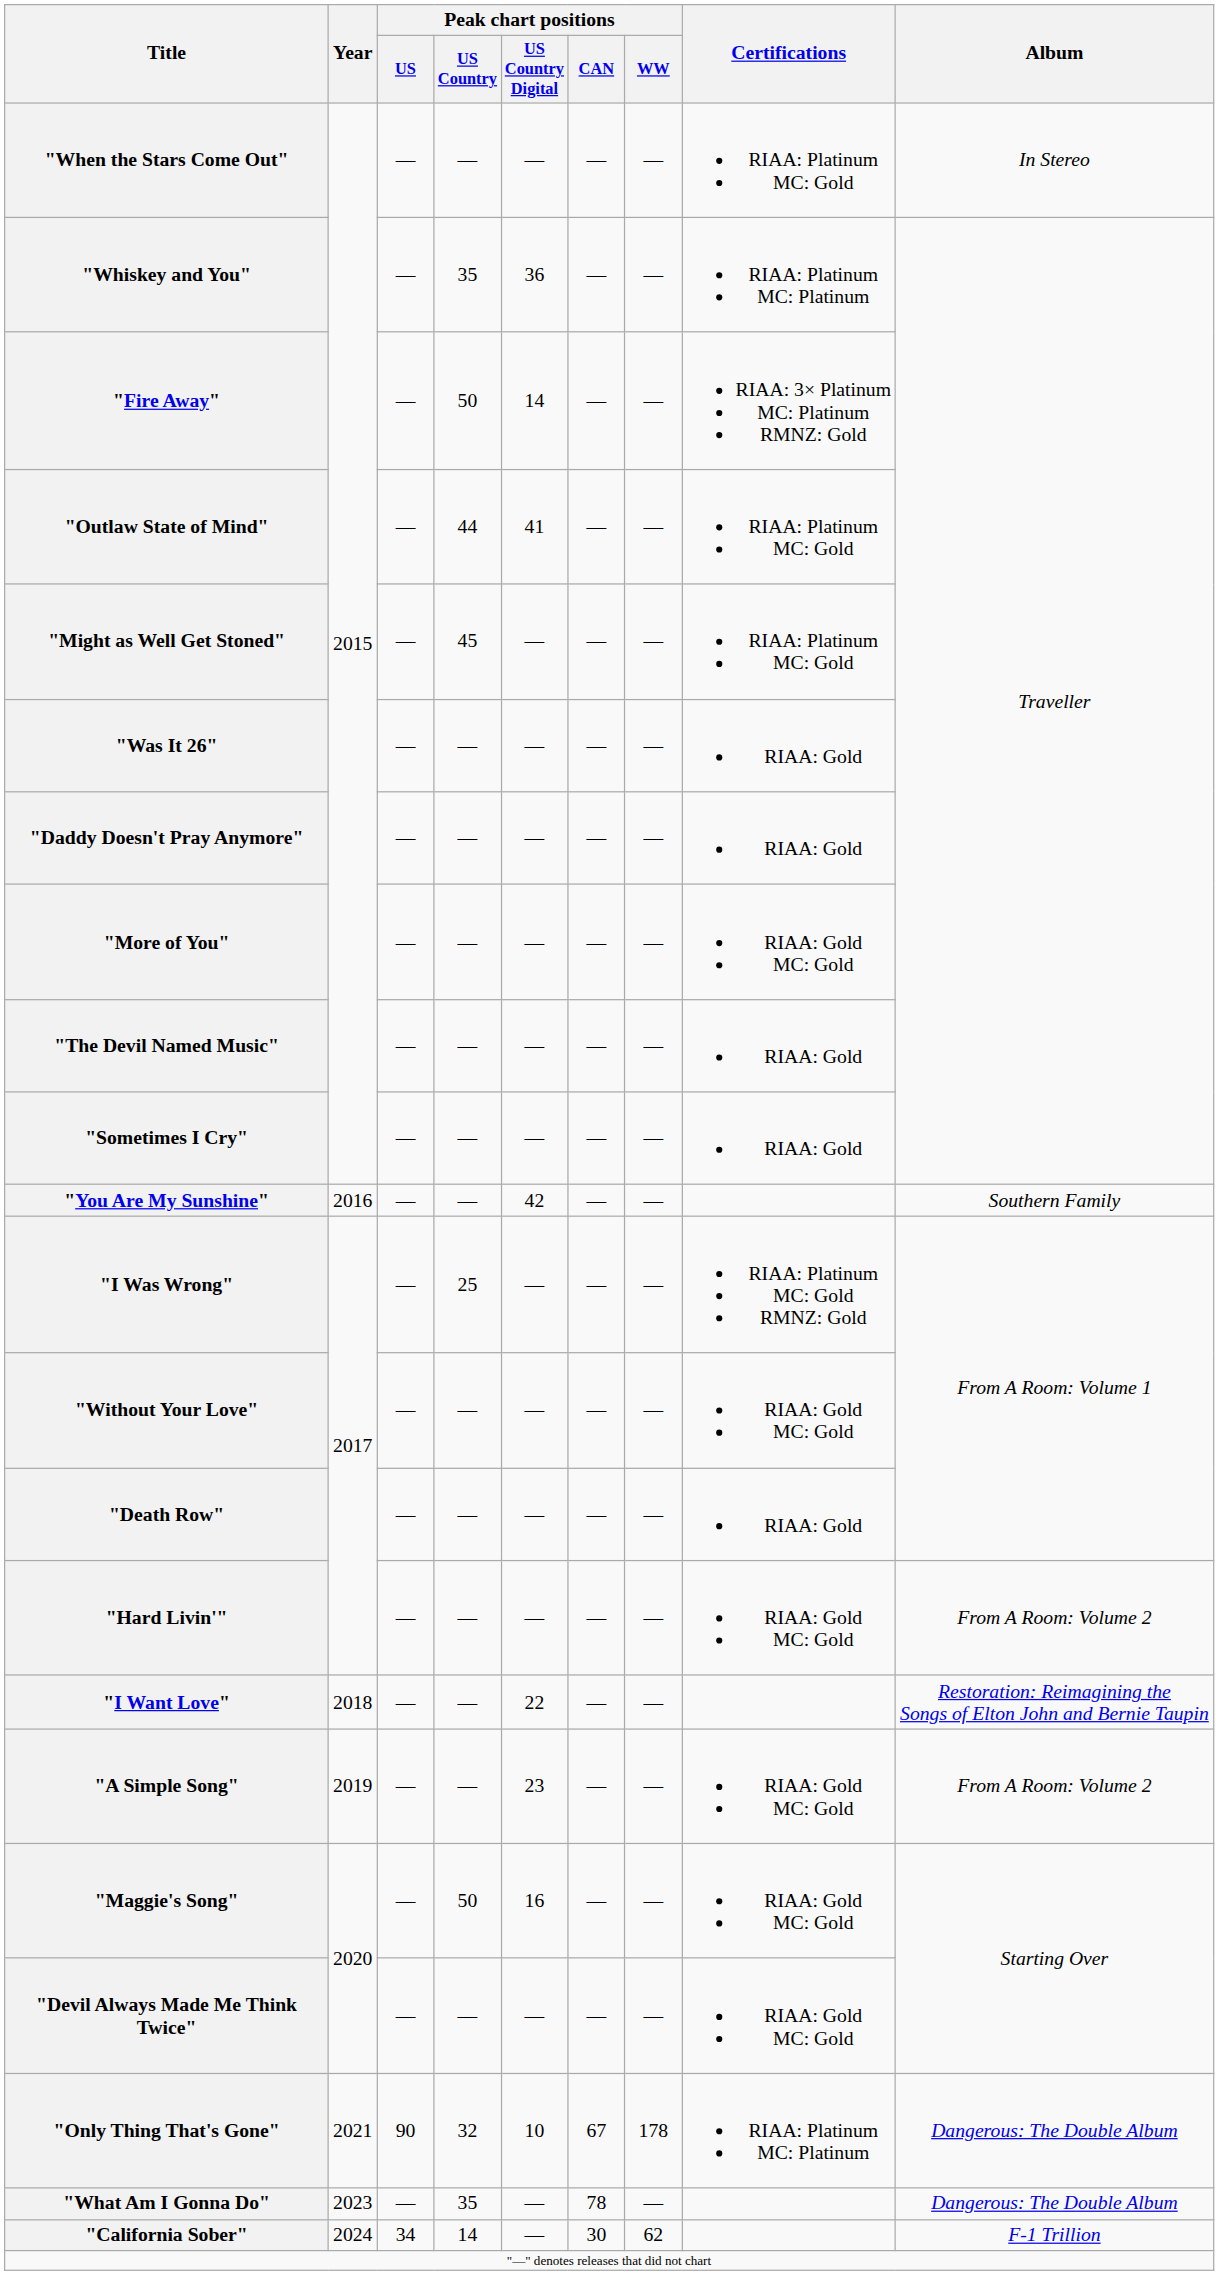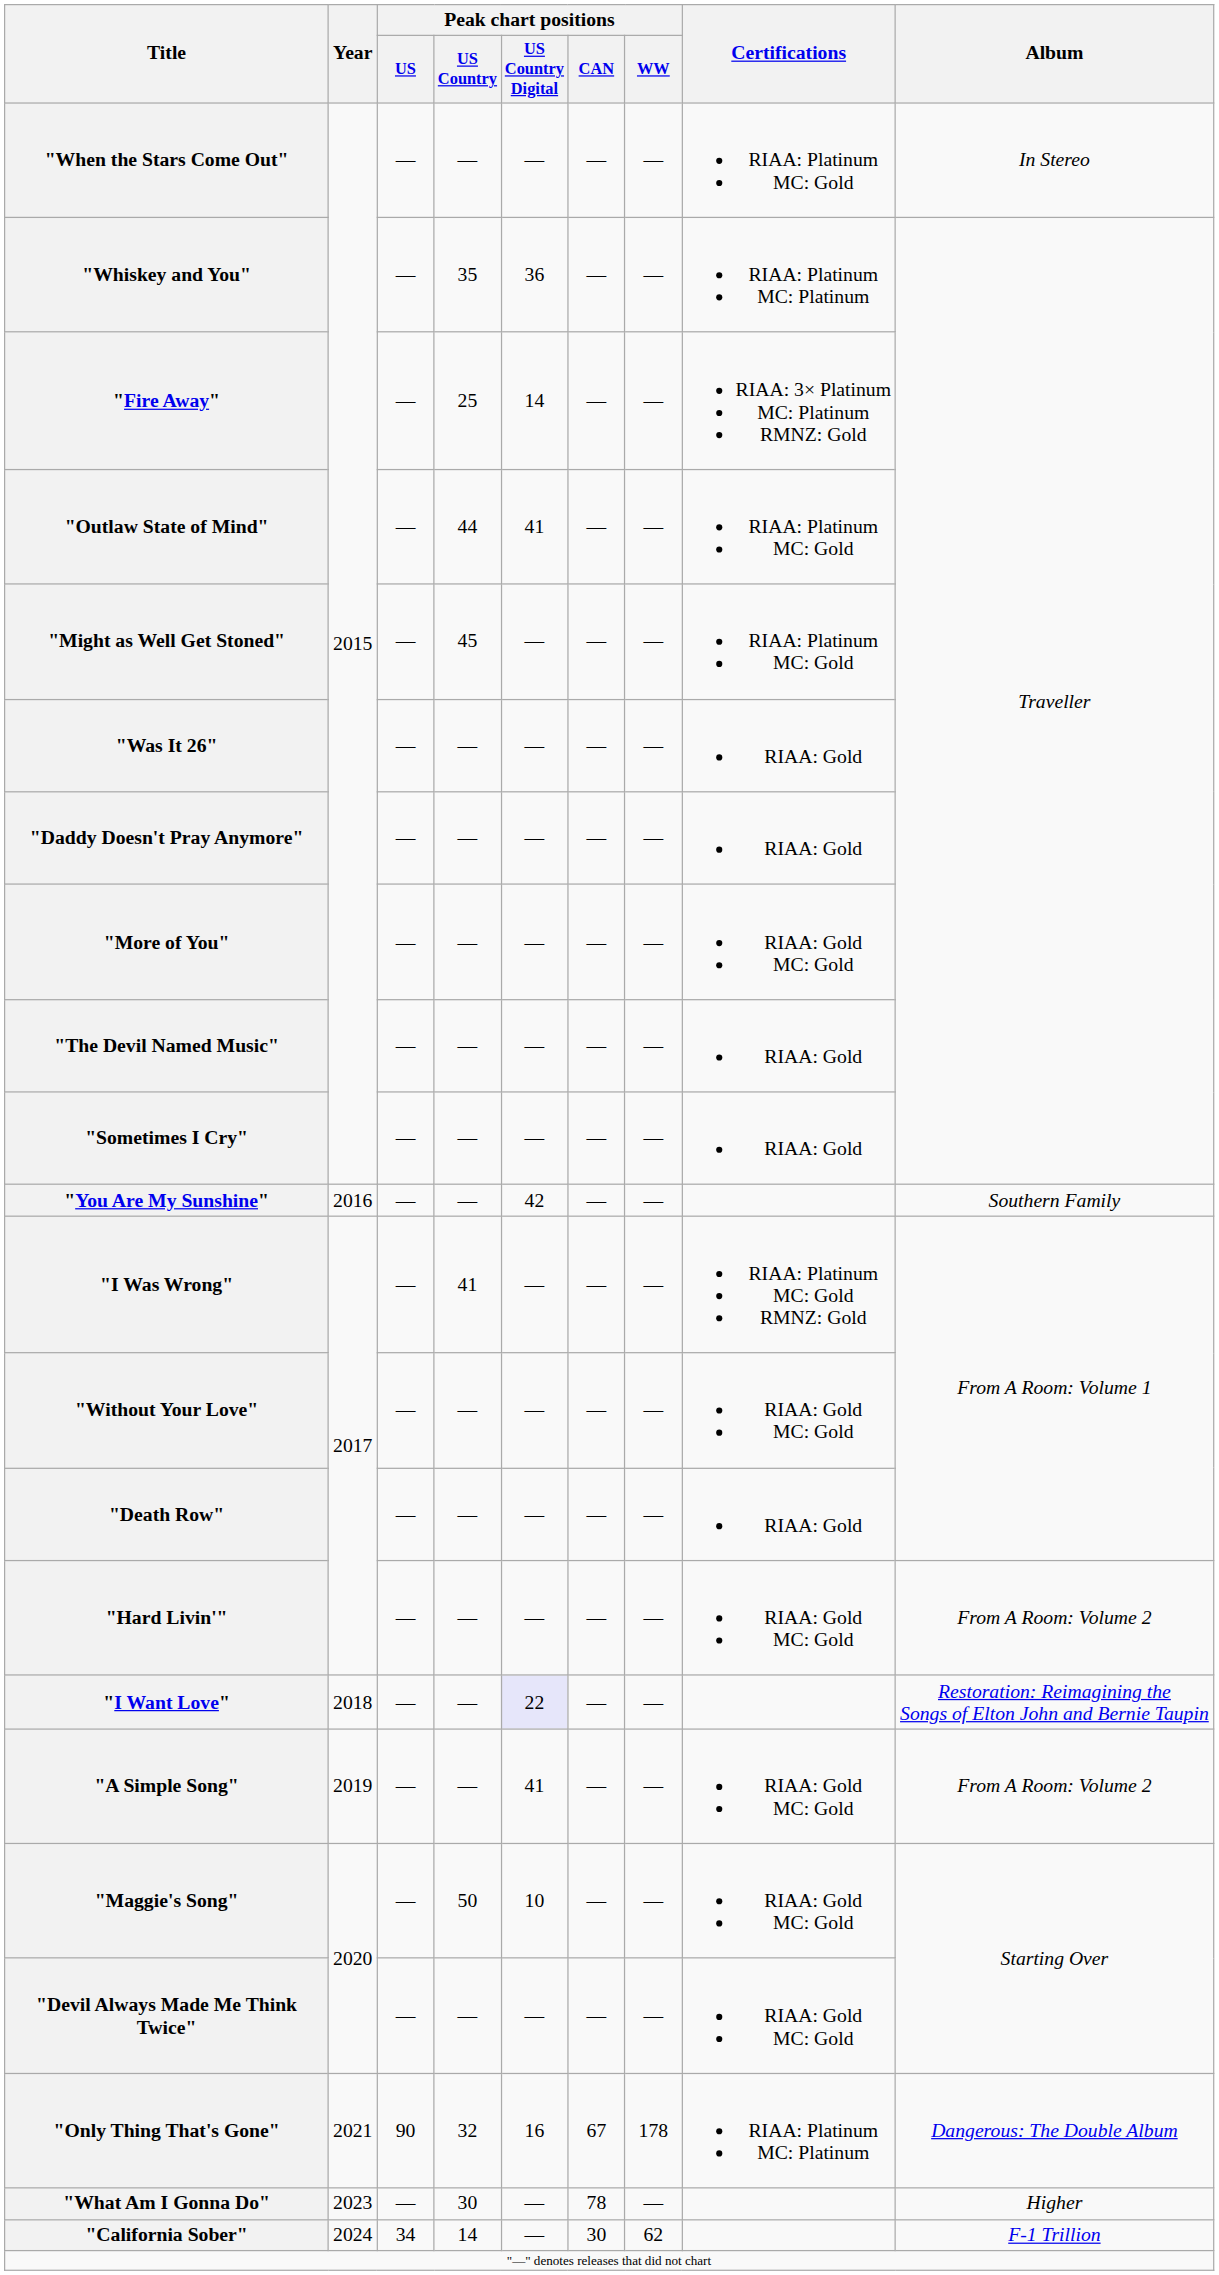 <table class="wikitable plainrowheaders" style="text-align:center;">
 <tr>
 <th rowspan="2" style="width:16em;">Title</th>
 <th rowspan="2">Year</th>
 <th colspan="5">Peak chart positions</th>
 <th rowspan="2"><a href='#'>Certifications</a></th>
 <th rowspan="2">Album</th>
 </tr>
 <tr style="font-size:smaller;">
 <th width="40"><a href='#'>US</a><br></th>
 <th width="40"><a href='#'>US Country</a><br></th>
 <th width="40"><a href='#'>US Country Digital</a><br></th>
 <th width="40"><a href='#'>CAN</a><br></th>
 <th width="40"><a href='#'>WW</a><br></th>
 </tr>
 <tr>
 <th scope="row">"When the Stars Come Out"</th>
 <td rowspan="10">2015</td>
 <td>—</td>
 <td>—</td>
 <td>—</td>
 <td>—</td>
 <td>—</td>
 <td><br><ul><li>RIAA: Platinum</li><li>MC: Gold</li></ul></td>
 <td><em>In Stereo</em></td>
 </tr>
 <tr>
 <th scope="row">"Whiskey and You"</th>
 <td>—</td>
 <td>35</td>
 <td>36</td>
 <td>—</td>
 <td>—</td>
 <td><br><ul><li>RIAA: Platinum</li><li>MC: Platinum</li></ul></td>
 <td rowspan="9"><em>Traveller</em></td>
 </tr>
 <tr>
 <th scope="row">"<a href='#'>Fire Away</a>"</th>
 <td>—</td>
-<td>50</td>
+<td>25</td>
 <td>14</td>
 <td>—</td>
 <td>—</td>
 <td><br><ul><li>RIAA: 3× Platinum</li><li>MC: Platinum</li><li>RMNZ: Gold</li></ul></td>
 </tr>
 <tr>
 <th scope="row">"Outlaw State of Mind"</th>
 <td>—</td>
 <td>44</td>
 <td>41</td>
 <td>—</td>
 <td>—</td>
 <td><br><ul><li>RIAA: Platinum</li><li>MC: Gold</li></ul></td>
 </tr>
 <tr>
 <th scope="row">"Might as Well Get Stoned"</th>
 <td>—</td>
 <td>45</td>
 <td>—</td>
 <td>—</td>
 <td>—</td>
 <td><br><ul><li>RIAA: Platinum</li><li>MC: Gold</li></ul></td>
 </tr>
 <tr>
 <th scope="row">"Was It 26"</th>
 <td>—</td>
 <td>—</td>
 <td>—</td>
 <td>—</td>
 <td>—</td>
 <td><br><ul><li>RIAA: Gold</li></ul></td>
 </tr>
 <tr>
 <th scope="row">"Daddy Doesn't Pray Anymore"</th>
 <td>—</td>
 <td>—</td>
 <td>—</td>
 <td>—</td>
 <td>—</td>
 <td><br><ul><li>RIAA: Gold</li></ul></td>
 </tr>
 <tr>
 <th scope="row">"More of You"</th>
 <td>—</td>
 <td>—</td>
 <td>—</td>
 <td>—</td>
 <td>—</td>
 <td><br><ul><li>RIAA: Gold</li><li>MC: Gold</li></ul></td>
 </tr>
 <tr>
 <th scope="row">"The Devil Named Music"</th>
 <td>—</td>
 <td>—</td>
 <td>—</td>
 <td>—</td>
 <td>—</td>
 <td><br><ul><li>RIAA: Gold</li></ul></td>
 </tr>
 <tr>
 <th scope="row">"Sometimes I Cry"</th>
 <td>—</td>
 <td>—</td>
 <td>—</td>
 <td>—</td>
 <td>—</td>
 <td><br><ul><li>RIAA: Gold</li></ul></td>
 </tr>
 <tr>
 <th scope="row">"<a href='#'>You Are My Sunshine</a>"<br></th>
 <td>2016</td>
 <td>—</td>
 <td>—</td>
 <td>42</td>
 <td>—</td>
 <td>—</td>
 <td></td>
 <td><em>Southern Family</em></td>
 </tr>
 <tr>
 <th scope="row">"I Was Wrong"</th>
 <td rowspan="4">2017</td>
 <td>—</td>
-<td>25</td>
+<td>41</td>
 <td>—</td>
 <td>—</td>
 <td>—</td>
 <td><br><ul><li>RIAA: Platinum</li><li>MC: Gold</li><li>RMNZ: Gold</li></ul></td>
 <td rowspan="3"><em>From A Room: Volume 1</em></td>
 </tr>
 <tr>
 <th scope="row">"Without Your Love"</th>
 <td>—</td>
 <td>—</td>
 <td>—</td>
 <td>—</td>
 <td>—</td>
 <td><br><ul><li>RIAA: Gold</li><li>MC: Gold</li></ul></td>
 </tr>
 <tr>
 <th scope="row">"Death Row"</th>
 <td>—</td>
 <td>—</td>
 <td>—</td>
 <td>—</td>
 <td>—</td>
 <td><br><ul><li>RIAA: Gold</li></ul></td>
 </tr>
 <tr>
 <th scope="row">"Hard Livin'"</th>
 <td>—</td>
 <td>—</td>
 <td>—</td>
 <td>—</td>
 <td>—</td>
 <td><br><ul><li>RIAA: Gold</li><li>MC: Gold</li></ul></td>
 <td><em>From A Room: Volume 2</em></td>
 </tr>
 <tr>
 <th scope="row">"<a href='#'>I Want Love</a>"</th>
 <td>2018</td>
 <td>—</td>
 <td>—</td>
-<td>22</td>
+<td style="background: lavender;">22</td>
 <td>—</td>
 <td>—</td>
 <td></td>
 <td><em><a href='#'>Restoration: Reimagining the<br>Songs of Elton John and Bernie Taupin</a></em></td>
 </tr>
 <tr>
 <th scope="row">"A Simple Song"</th>
 <td>2019</td>
 <td>—</td>
 <td>—</td>
-<td>23</td>
+<td>41</td>
 <td>—</td>
 <td>—</td>
 <td><br><ul><li>RIAA: Gold</li><li>MC: Gold</li></ul></td>
 <td><em>From A Room: Volume 2</em></td>
 </tr>
 <tr>
 <th scope="row">"Maggie's Song"</th>
 <td rowspan="2">2020</td>
 <td>—</td>
 <td>50</td>
-<td>16</td>
+<td>10</td>
 <td>—</td>
 <td>—</td>
 <td><br><ul><li>RIAA: Gold</li><li>MC: Gold</li></ul></td>
 <td rowspan="2"><em>Starting Over</em></td>
 </tr>
 <tr>
 <th scope="row">"Devil Always Made Me Think Twice"</th>
 <td>—</td>
 <td>—</td>
 <td>—</td>
 <td>—</td>
 <td>—</td>
 <td><br><ul><li>RIAA: Gold</li><li>MC: Gold</li></ul></td>
 </tr>
 <tr>
 <th scope="row">"Only Thing That's Gone"<br></th>
 <td>2021</td>
 <td>90</td>
 <td>32</td>
-<td>10</td>
+<td>16</td>
 <td>67</td>
 <td>178</td>
 <td><br><ul><li>RIAA: Platinum</li><li>MC: Platinum</li></ul></td>
 <td><em><a href='#'>Dangerous: The Double Album</a></em></td>
 </tr>
 <tr>
 <th scope="row">"What Am I Gonna Do"</th>
 <td>2023</td>
 <td>—</td>
-<td>35</td>
+<td>30</td>
 <td>—</td>
 <td>78</td>
 <td>—</td>
 <td></td>
-<td><em><a href='#'>Dangerous: The Double Album</a></em></td>
+<td><em>Higher</em></td>
 </tr>
 <tr>
 <th scope="row">"California Sober"<br></th>
 <td>2024</td>
 <td>34</td>
 <td>14</td>
 <td>—</td>
 <td>30</td>
 <td>62</td>
 <td></td>
 <td><em><a href='#'>F-1 Trillion</a></em></td>
 </tr>
 <tr>
 <td colspan="9" style="font-size:8pt">"—" denotes releases that did not chart</td>
 </tr>
 </table>
